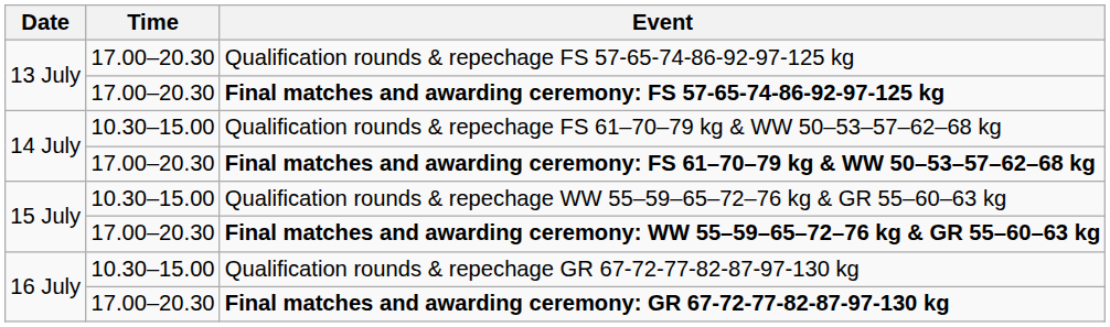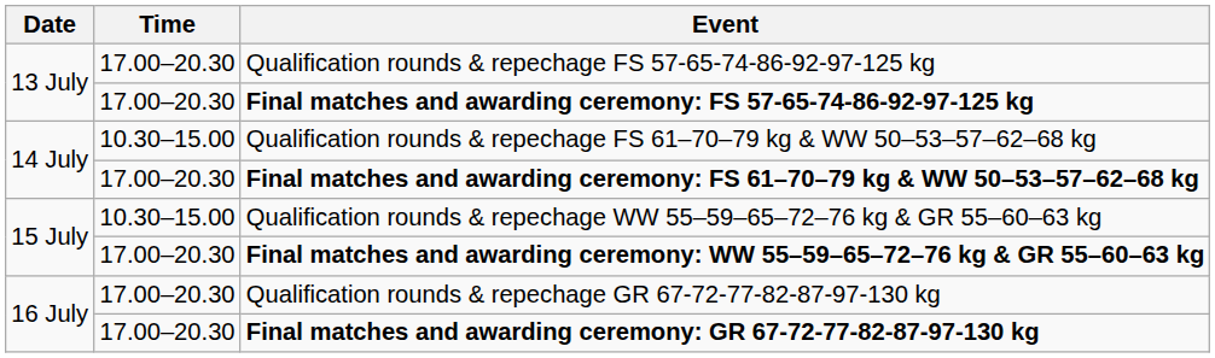 <table class=wikitable>
 <tr>
 <th>Date</th>
 <th>Time</th>
 <th>Event</th>
 </tr>
 <tr>
 <td rowspan="2">13 July</td>
 <td>17.00–20.30</td>
 <td>Qualification rounds & repechage FS 57-65-74-86-92-97-125 kg</td>
 </tr>
 <tr>
 <td>17.00–20.30</td>
 <td><strong>Final matches and awarding ceremony: FS 57-65-74-86-92-97-125 kg</strong></td>
 </tr>
 <tr>
 <td rowspan="2">14 July</td>
 <td>10.30–15.00</td>
 <td>Qualification rounds & repechage FS 61–70–79 kg & WW 50–53–57–62–68 kg</td>
 </tr>
 <tr>
 <td>17.00–20.30</td>
 <td><strong>Final matches and awarding ceremony: FS 61–70–79 kg & WW 50–53–57–62–68 kg</strong></td>
 </tr>
 <tr>
 <td rowspan="2">15 July</td>
 <td>10.30–15.00</td>
 <td>Qualification rounds & repechage WW 55–59–65–72–76 kg & GR 55–60–63 kg</td>
 </tr>
 <tr>
 <td>17.00–20.30</td>
 <td><strong>Final matches and awarding ceremony: WW 55–59–65–72–76 kg & GR 55–60–63 kg</strong></td>
 </tr>
 <tr>
 <td rowspan="2">16 July</td>
-<td>10.30–15.00</td>
+<td>17.00–20.30</td>
 <td>Qualification rounds & repechage GR 67-72-77-82-87-97-130 kg</td>
 </tr>
 <tr>
 <td>17.00–20.30</td>
 <td><strong>Final matches and awarding ceremony: GR 67-72-77-82-87-97-130 kg</strong></td>
 </tr>
 </table>
